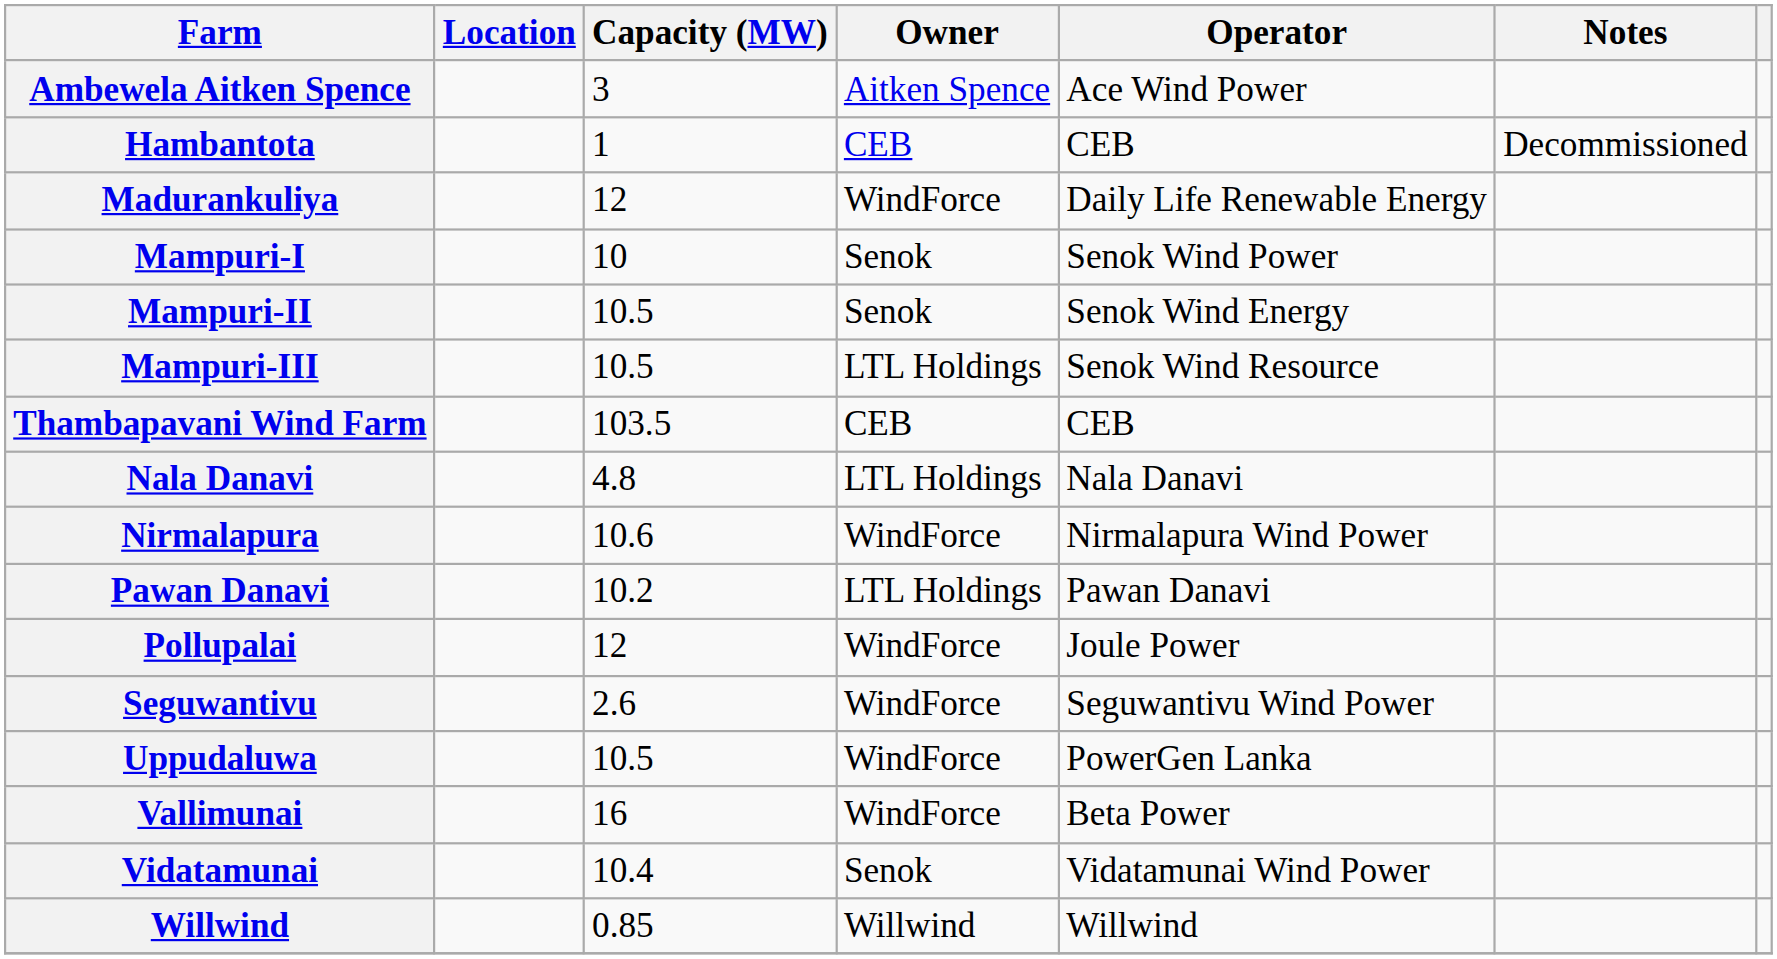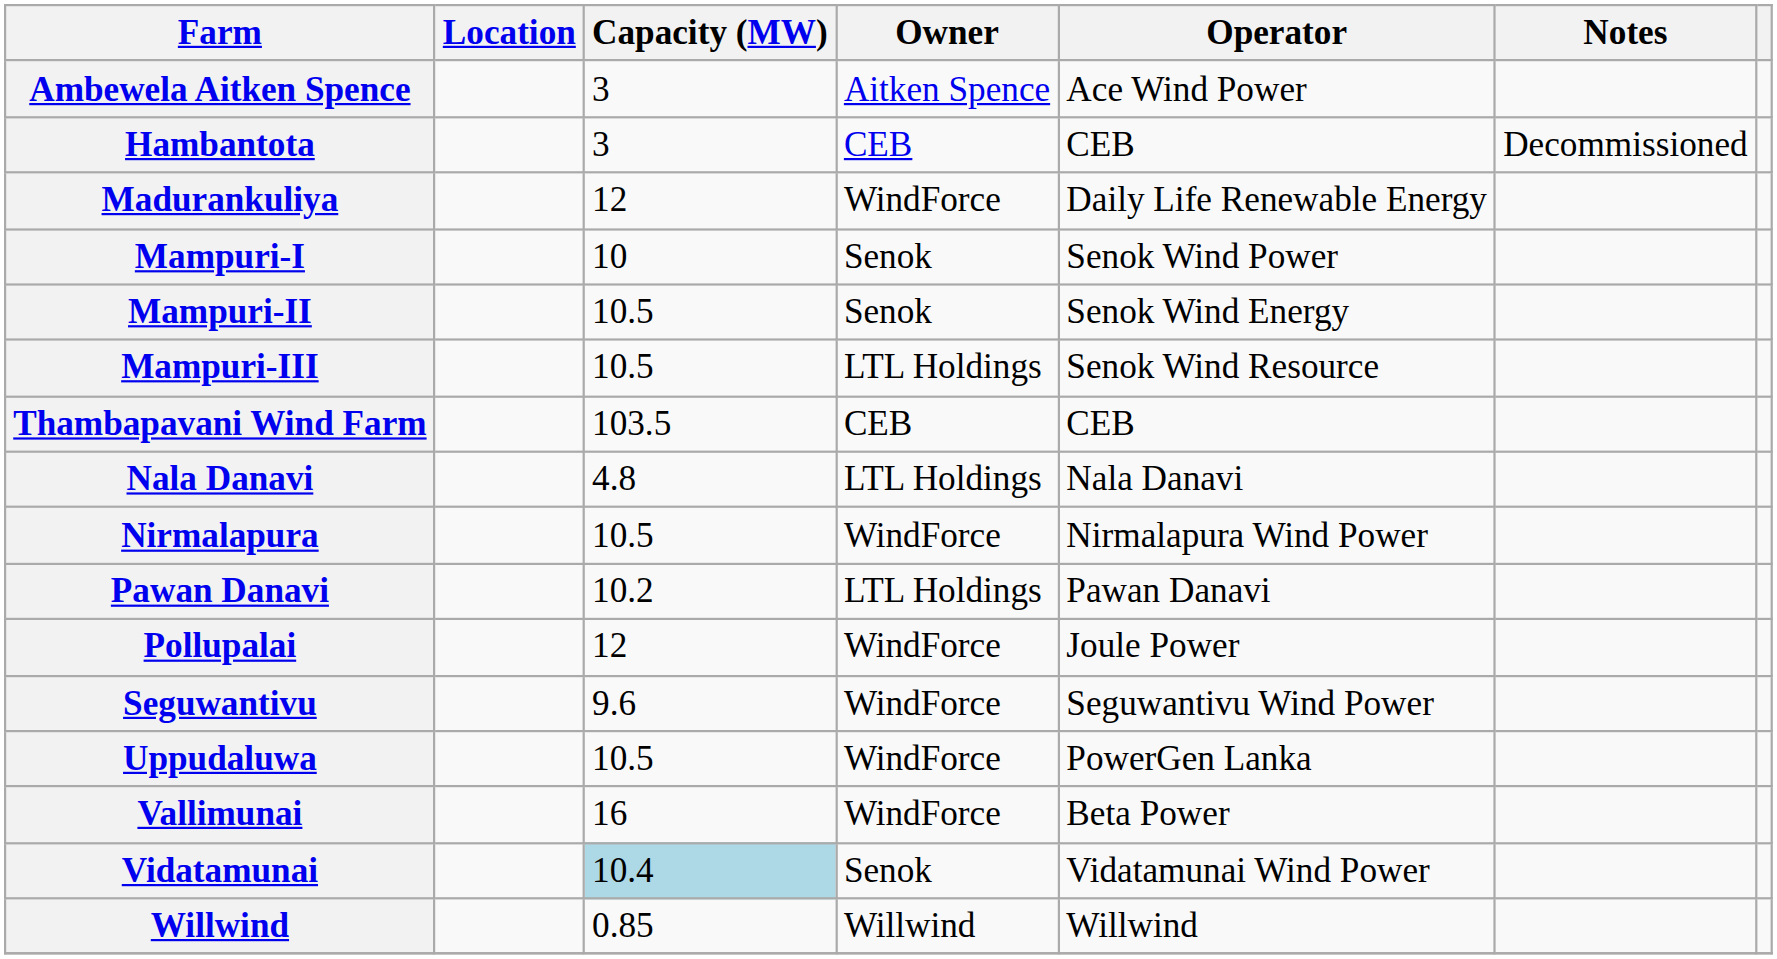 <table class="wikitable plainrowheaders sortable">
 <tr>
 <th scope="col"><a href='#'>Farm</a></th>
 <th scope="col" class="unsortable"><a href='#'>Location</a></th>
 <th scope="col">Capacity (<a href='#'>MW</a>)</th>
 <th scope="col">Owner</th>
 <th scope="col">Operator</th>
 <th scope="col">Notes</th>
 <th scope="col" class="unsortable"></th>
 </tr>
 <tr>
 <th scope="row"><a href='#'>Ambewela Aitken Spence</a></th>
 <td></td>
 <td>3</td>
 <td><a href='#'>Aitken Spence</a></td>
 <td>Ace Wind Power</td>
 <td> </td>
 <td></td>
 </tr>
 <tr>
 <th scope="row"><a href='#'>Hambantota</a></th>
 <td></td>
-<td>1</td>
+<td>3</td>
 <td><a href='#'>CEB</a></td>
 <td>CEB</td>
 <td>Decommissioned</td>
 <td></td>
 </tr>
 <tr>
 <th scope="row"><a href='#'>Madurankuliya</a></th>
 <td></td>
 <td>12</td>
 <td>WindForce</td>
 <td>Daily Life Renewable Energy</td>
 <td> </td>
 <td></td>
 </tr>
 <tr>
 <th scope="row"><a href='#'>Mampuri-I</a></th>
 <td></td>
 <td>10</td>
 <td>Senok</td>
 <td>Senok Wind Power</td>
 <td> </td>
 <td></td>
 </tr>
 <tr>
 <th scope="row"><a href='#'>Mampuri-II</a></th>
 <td></td>
 <td>10.5</td>
 <td>Senok</td>
 <td>Senok Wind Energy</td>
 <td> </td>
 <td></td>
 </tr>
 <tr>
 <th scope="row"><a href='#'>Mampuri-III</a></th>
 <td></td>
 <td>10.5</td>
 <td>LTL Holdings</td>
 <td>Senok Wind Resource</td>
 <td> </td>
 <td></td>
 </tr>
 <tr>
 <th scope="row"><a href='#'>Thambapavani Wind Farm</a></th>
 <td></td>
 <td>103.5</td>
 <td>CEB</td>
 <td>CEB</td>
 <td></td>
 <td></td>
 </tr>
 <tr>
 <th scope="row"><a href='#'>Nala Danavi</a></th>
 <td></td>
 <td>4.8</td>
 <td>LTL Holdings</td>
 <td>Nala Danavi</td>
 <td> </td>
 <td></td>
 </tr>
 <tr>
 <th scope="row"><a href='#'>Nirmalapura</a></th>
 <td></td>
-<td>10.6</td>
+<td>10.5</td>
 <td>WindForce</td>
 <td>Nirmalapura Wind Power</td>
 <td> </td>
 <td></td>
 </tr>
 <tr>
 <th scope="row"><a href='#'>Pawan Danavi</a></th>
 <td></td>
 <td>10.2</td>
 <td>LTL Holdings</td>
 <td>Pawan Danavi</td>
 <td> </td>
 <td></td>
 </tr>
 <tr>
 <th scope="row"><a href='#'>Pollupalai</a></th>
 <td></td>
 <td>12</td>
 <td>WindForce</td>
 <td>Joule Power</td>
 <td> </td>
 <td></td>
 </tr>
 <tr>
 <th scope="row"><a href='#'>Seguwantivu</a></th>
 <td></td>
-<td>2.6</td>
+<td>9.6</td>
 <td>WindForce</td>
 <td>Seguwantivu Wind Power</td>
 <td> </td>
 <td></td>
 </tr>
 <tr>
 <th scope="row"><a href='#'>Uppudaluwa</a></th>
 <td></td>
 <td>10.5</td>
 <td>WindForce</td>
 <td>PowerGen Lanka</td>
 <td> </td>
 <td></td>
 </tr>
 <tr>
 <th scope="row"><a href='#'>Vallimunai</a></th>
 <td></td>
 <td>16</td>
 <td>WindForce</td>
 <td>Beta Power</td>
 <td> </td>
 <td></td>
 </tr>
 <tr>
 <th scope="row"><a href='#'>Vidatamunai</a></th>
 <td></td>
-<td>10.4</td>
+<td style="background: lightblue;">10.4</td>
 <td>Senok</td>
 <td>Vidatamunai Wind Power</td>
 <td> </td>
 <td></td>
 </tr>
 <tr>
 <th scope="row"><a href='#'>Willwind</a></th>
 <td></td>
 <td>0.85</td>
 <td>Willwind</td>
 <td>Willwind</td>
 <td> </td>
 <td></td>
 </tr>
 <tr>
 </tr>
 </table>
